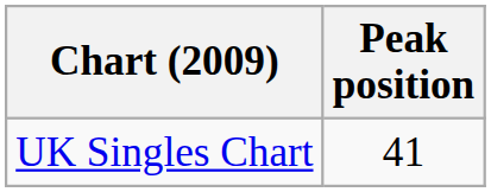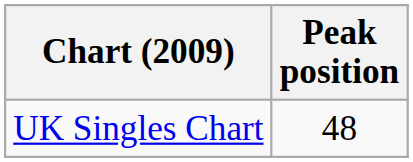 <table class="wikitable sortable">
 <tr>
 <th>Chart (2009)</th>
 <th>Peak<br>position</th>
 </tr>
 <tr>
 <td><a href='#'>UK Singles Chart</a></td>
-<td align="center">41</td>
+<td align="center">48</td>
 </tr>
 </table>
